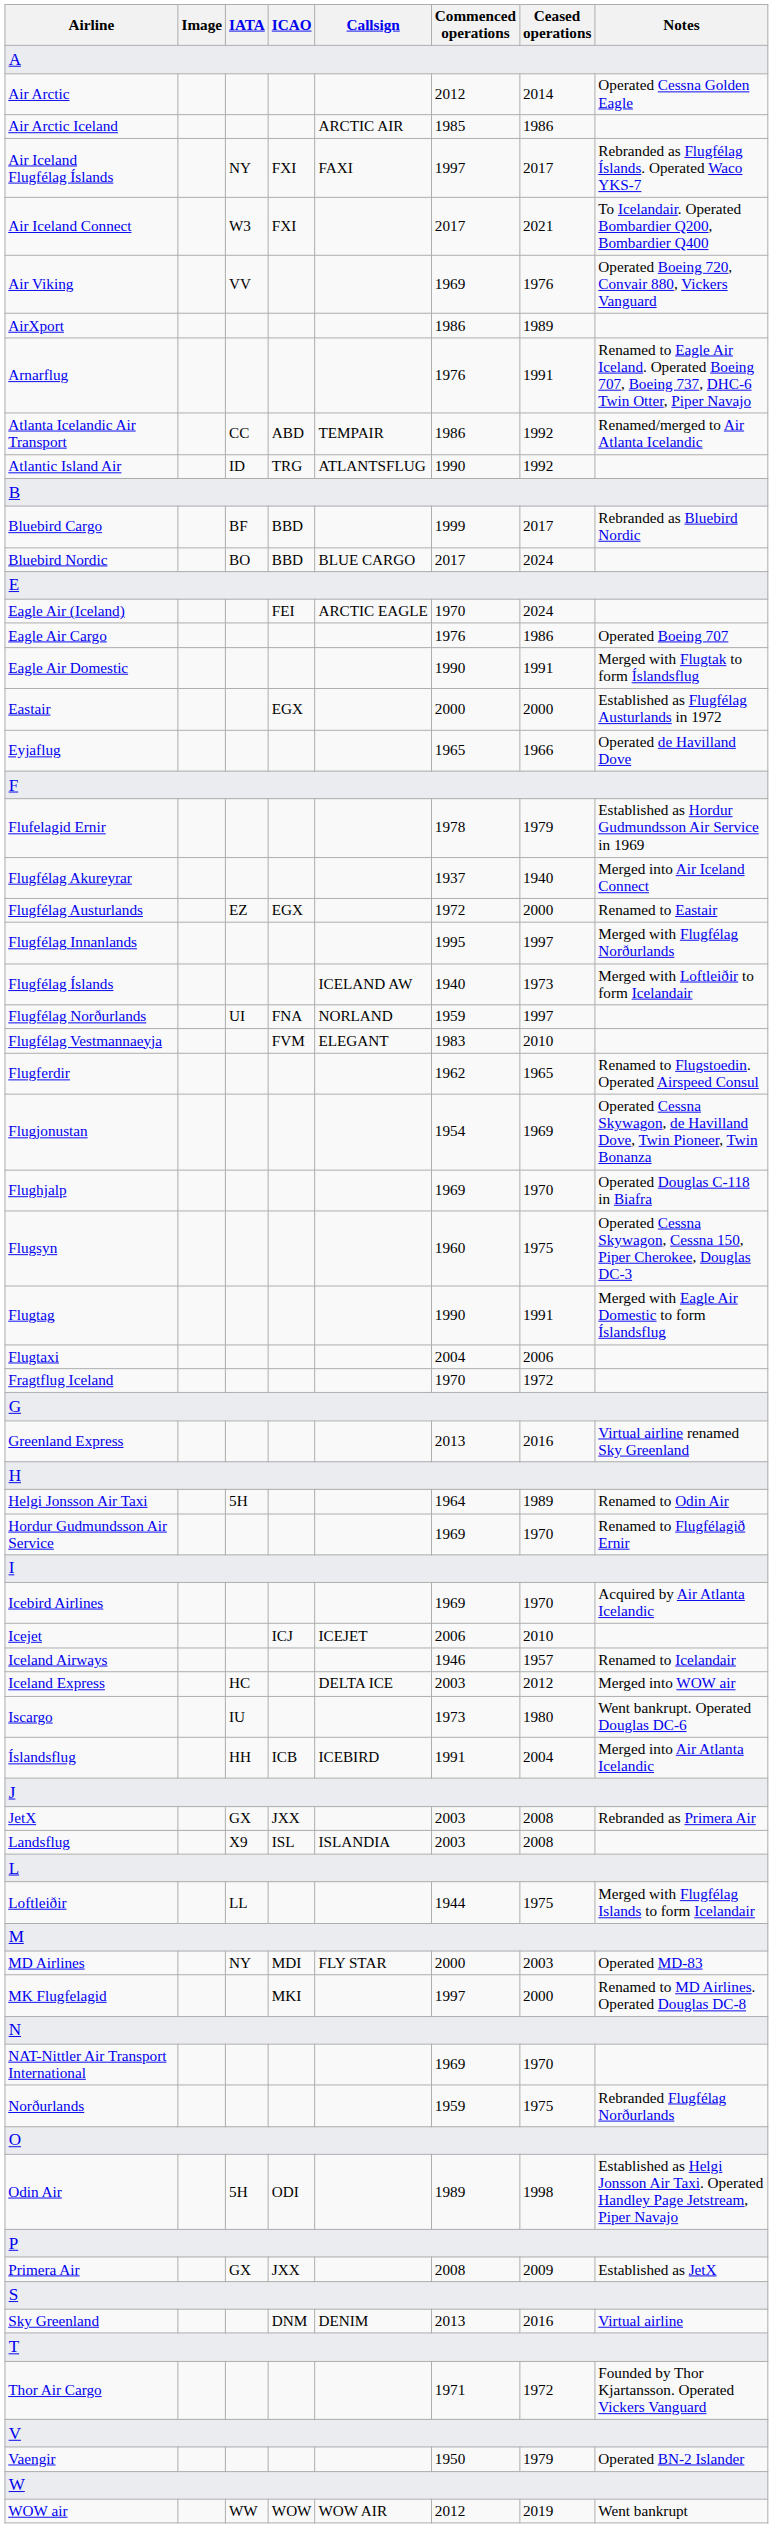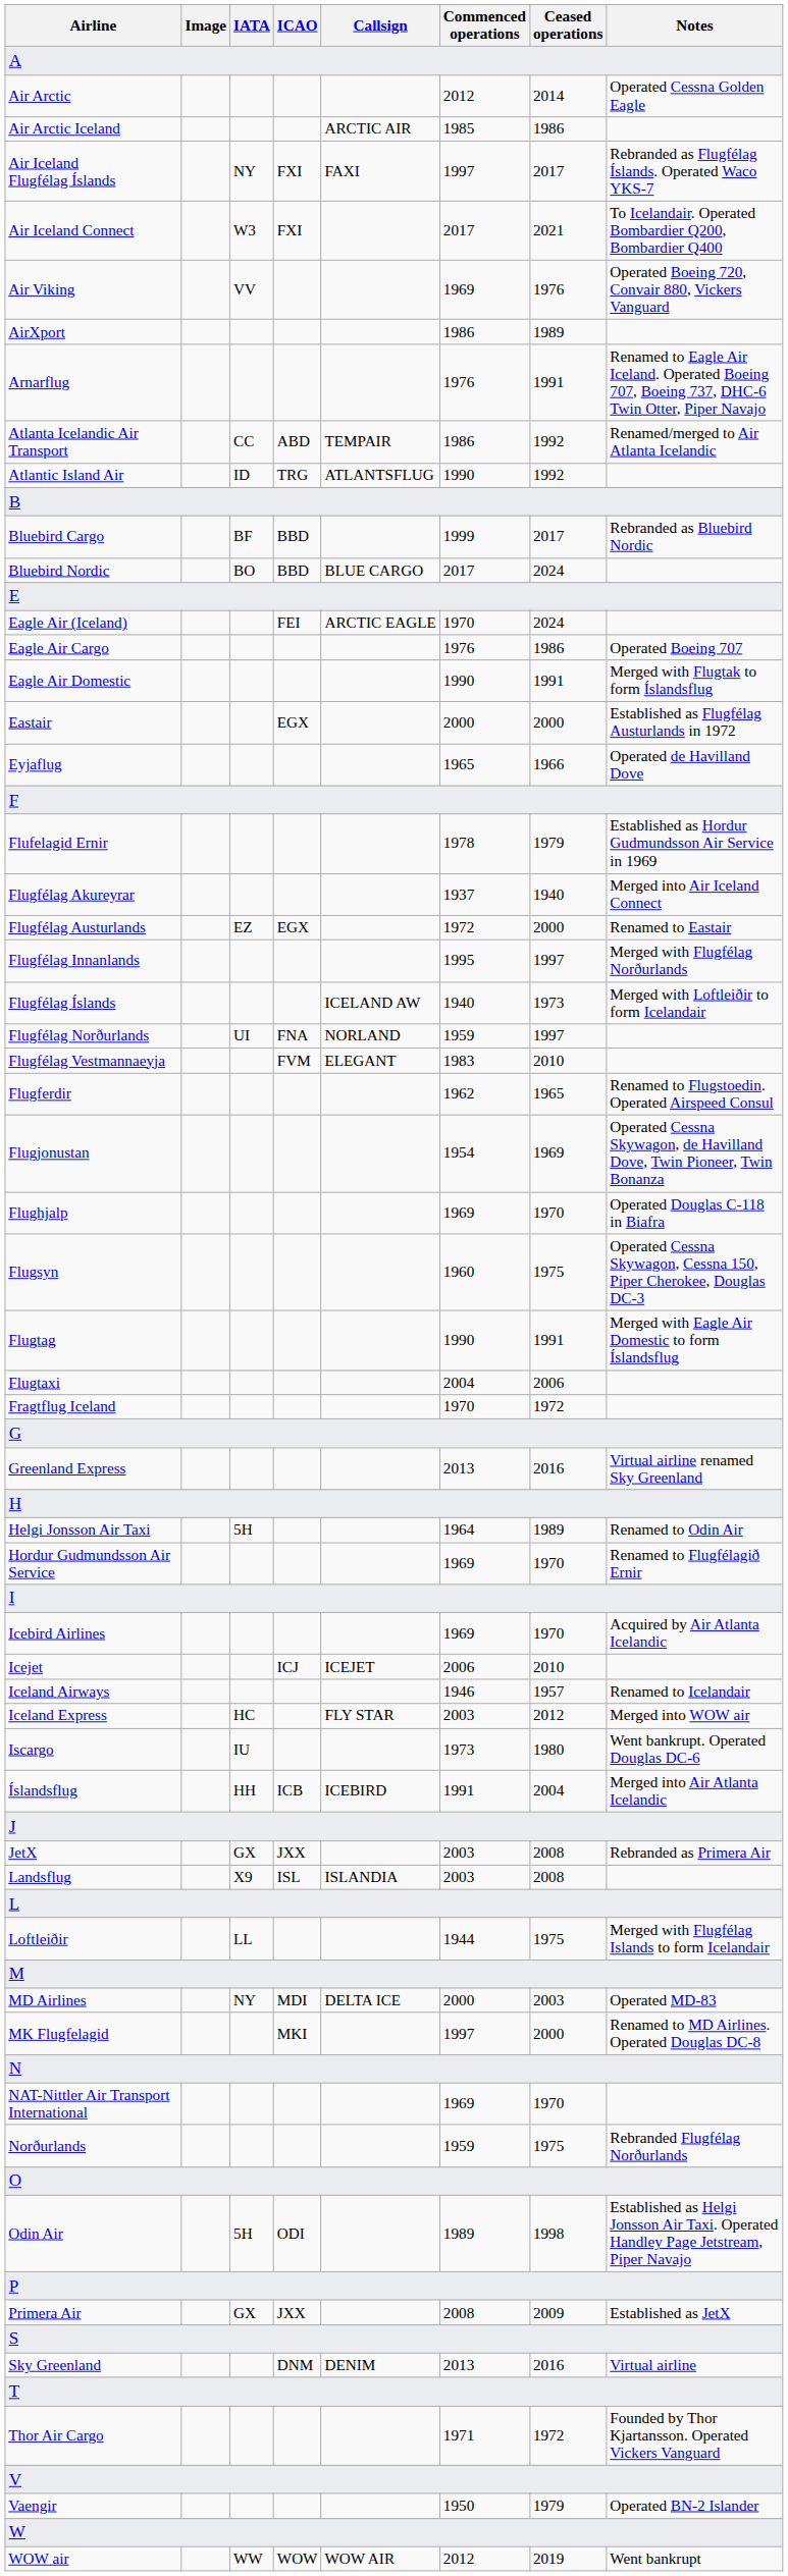 <table class="wikitable sortable" style="border-collapse:collapse; margin:auto;" border="1" cellpadding="3">
 <tr valign="middle">
 <th style="width:175px;">Airline</th>
 <th>Image</th>
 <th><a href='#'>IATA</a></th>
 <th><a href='#'>ICAO</a></th>
 <th><a href='#'>Callsign</a></th>
 <th>Commenced<br>operations</th>
 <th>Ceased<br>operations</th>
 <th style="width:175px;">Notes</th>
 </tr>
 <tr>
 <td colspan="9" style="font-size:large; background-color:#eaecf0;"><a href='#'><span>A</span></a> </td>
 </tr>
 <tr>
 <td><a href='#'>Air Arctic</a></td>
 <td></td>
 <td></td>
 <td></td>
 <td></td>
 <td>2012</td>
 <td>2014</td>
 <td>Operated <a href='#'>Cessna Golden Eagle</a></td>
 </tr>
 <tr>
 <td><a href='#'>Air Arctic Iceland</a></td>
 <td></td>
 <td></td>
 <td></td>
 <td>ARCTIC AIR</td>
 <td>1985</td>
 <td>1986</td>
 <td></td>
 </tr>
 <tr>
 <td><a href='#'>Air Iceland</a><br><a href='#'>Flugfélag Íslands</a></td>
 <td></td>
 <td>NY</td>
 <td>FXI</td>
 <td>FAXI</td>
 <td>1997</td>
 <td>2017</td>
 <td>Rebranded as <a href='#'>Flugfélag Íslands</a>. Operated <a href='#'>Waco YKS-7</a></td>
 </tr>
 <tr>
 <td><a href='#'>Air Iceland Connect</a></td>
 <td></td>
 <td>W3</td>
 <td>FXI</td>
 <td></td>
 <td>2017</td>
 <td>2021</td>
 <td>To <a href='#'>Icelandair</a>. Operated <a href='#'>Bombardier Q200</a>, <a href='#'>Bombardier Q400</a></td>
 </tr>
 <tr>
 <td><a href='#'>Air Viking</a></td>
 <td></td>
 <td>VV</td>
 <td></td>
 <td></td>
 <td>1969</td>
 <td>1976</td>
 <td>Operated <a href='#'>Boeing 720</a>, <a href='#'>Convair 880</a>, <a href='#'>Vickers Vanguard</a></td>
 </tr>
 <tr>
 <td><a href='#'>AirXport</a></td>
 <td></td>
 <td></td>
 <td></td>
 <td></td>
 <td>1986</td>
 <td>1989</td>
 <td></td>
 </tr>
 <tr>
 <td><a href='#'>Arnarflug</a></td>
 <td></td>
 <td></td>
 <td></td>
 <td></td>
 <td>1976</td>
 <td>1991</td>
 <td>Renamed to <a href='#'>Eagle Air Iceland</a>. Operated <a href='#'>Boeing 707</a>, <a href='#'>Boeing 737</a>, <a href='#'>DHC-6 Twin Otter</a>, <a href='#'>Piper Navajo</a></td>
 </tr>
 <tr>
 <td><a href='#'>Atlanta Icelandic Air Transport</a></td>
 <td></td>
 <td>CC</td>
 <td>ABD</td>
 <td>TEMPAIR</td>
 <td>1986</td>
 <td>1992</td>
 <td>Renamed/merged to <a href='#'>Air Atlanta Icelandic</a></td>
 </tr>
 <tr>
 <td><a href='#'>Atlantic Island Air</a></td>
 <td></td>
 <td>ID</td>
 <td>TRG</td>
 <td>ATLANTSFLUG</td>
 <td>1990</td>
 <td>1992</td>
 <td></td>
 </tr>
 <tr>
 <td colspan="9" style="font-size:large; background-color:#eaecf0;"><a href='#'><span>B</span></a> </td>
 </tr>
 <tr>
 <td><a href='#'>Bluebird Cargo</a></td>
 <td></td>
 <td>BF</td>
 <td>BBD</td>
 <td></td>
 <td>1999</td>
 <td>2017</td>
 <td>Rebranded as <a href='#'>Bluebird Nordic</a></td>
 </tr>
 <tr>
 <td><a href='#'>Bluebird Nordic</a></td>
 <td></td>
 <td>BO</td>
 <td>BBD</td>
 <td>BLUE CARGO</td>
 <td>2017</td>
 <td>2024</td>
 <td></td>
 </tr>
 <tr>
 <td colspan="9" style="font-size:large; background-color:#eaecf0;"><a href='#'><span>E</span></a> </td>
 </tr>
 <tr>
 <td><a href='#'>Eagle Air (Iceland)</a></td>
 <td></td>
 <td></td>
 <td>FEI</td>
 <td>ARCTIC EAGLE</td>
 <td>1970</td>
 <td>2024</td>
 <td></td>
 </tr>
 <tr>
 <td><a href='#'>Eagle Air Cargo</a></td>
 <td></td>
 <td></td>
 <td></td>
 <td></td>
 <td>1976</td>
 <td>1986</td>
 <td>Operated <a href='#'>Boeing 707</a></td>
 </tr>
 <tr>
 <td><a href='#'>Eagle Air Domestic</a></td>
 <td></td>
 <td></td>
 <td></td>
 <td></td>
 <td>1990</td>
 <td>1991</td>
 <td>Merged with <a href='#'>Flugtak</a> to form <a href='#'>Íslandsflug</a></td>
 </tr>
 <tr>
 <td><a href='#'>Eastair</a></td>
 <td></td>
 <td></td>
 <td>EGX</td>
 <td></td>
 <td>2000</td>
 <td>2000</td>
 <td>Established as <a href='#'>Flugfélag Austurlands</a>  in 1972</td>
 </tr>
 <tr>
 <td><a href='#'>Eyjaflug</a></td>
 <td></td>
 <td></td>
 <td></td>
 <td></td>
 <td>1965</td>
 <td>1966</td>
 <td>Operated <a href='#'>de Havilland Dove</a></td>
 </tr>
 <tr>
 <td colspan="9" style="font-size:large; background-color:#eaecf0;"><a href='#'><span>F</span></a> </td>
 </tr>
 <tr>
 <td><a href='#'>Flufelagid Ernir</a></td>
 <td></td>
 <td></td>
 <td></td>
 <td></td>
 <td>1978</td>
 <td>1979</td>
 <td>Established as <a href='#'>Hordur Gudmundsson Air Service</a> in 1969</td>
 </tr>
 <tr>
 <td><a href='#'>Flugfélag Akureyrar</a></td>
 <td></td>
 <td></td>
 <td></td>
 <td></td>
 <td>1937</td>
 <td>1940</td>
 <td>Merged into <a href='#'>Air Iceland Connect</a></td>
 </tr>
 <tr>
 <td><a href='#'>Flugfélag Austurlands</a></td>
 <td></td>
 <td>EZ</td>
 <td>EGX</td>
 <td></td>
 <td>1972</td>
 <td>2000</td>
 <td>Renamed to <a href='#'>Eastair</a></td>
 </tr>
 <tr>
 <td><a href='#'>Flugfélag Innanlands</a></td>
 <td></td>
 <td></td>
 <td></td>
 <td></td>
 <td>1995</td>
 <td>1997</td>
 <td>Merged with <a href='#'>Flugfélag Norðurlands</a></td>
 </tr>
 <tr>
 <td><a href='#'>Flugfélag Íslands</a></td>
 <td></td>
 <td></td>
 <td></td>
 <td>ICELAND AW</td>
 <td>1940</td>
 <td>1973</td>
 <td>Merged with <a href='#'>Loftleiðir</a> to form <a href='#'>Icelandair</a></td>
 </tr>
 <tr>
 <td><a href='#'>Flugfélag Norðurlands</a></td>
 <td></td>
 <td>UI</td>
 <td>FNA</td>
 <td>NORLAND</td>
 <td>1959</td>
 <td>1997</td>
 <td></td>
 </tr>
 <tr>
 <td><a href='#'>Flugfélag Vestmannaeyja</a></td>
 <td></td>
 <td></td>
 <td>FVM</td>
 <td>ELEGANT</td>
 <td>1983</td>
 <td>2010</td>
 <td></td>
 </tr>
 <tr>
 <td><a href='#'>Flugferdir</a></td>
 <td></td>
 <td></td>
 <td></td>
 <td></td>
 <td>1962</td>
 <td>1965</td>
 <td>Renamed to <a href='#'>Flugstoedin</a>. Operated <a href='#'>Airspeed Consul</a></td>
 </tr>
 <tr>
 <td><a href='#'>Flugjonustan</a></td>
 <td></td>
 <td></td>
 <td></td>
 <td></td>
 <td>1954</td>
 <td>1969</td>
 <td>Operated <a href='#'>Cessna Skywagon</a>, <a href='#'>de Havilland Dove</a>, <a href='#'>Twin Pioneer</a>, <a href='#'>Twin Bonanza</a></td>
 </tr>
 <tr>
 <td><a href='#'>Flughjalp</a></td>
 <td></td>
 <td></td>
 <td></td>
 <td></td>
 <td>1969</td>
 <td>1970</td>
 <td>Operated <a href='#'>Douglas C-118</a> in <a href='#'>Biafra</a></td>
 </tr>
 <tr>
 <td><a href='#'>Flugsyn</a></td>
 <td></td>
 <td></td>
 <td></td>
 <td></td>
 <td>1960</td>
 <td>1975</td>
 <td>Operated <a href='#'>Cessna Skywagon</a>, <a href='#'>Cessna 150</a>, <a href='#'>Piper Cherokee</a>, <a href='#'>Douglas DC-3</a></td>
 </tr>
 <tr>
 <td><a href='#'>Flugtag</a></td>
 <td></td>
 <td></td>
 <td></td>
 <td></td>
 <td>1990</td>
 <td>1991</td>
 <td>Merged with <a href='#'>Eagle Air Domestic</a> to form <a href='#'>Íslandsflug</a></td>
 </tr>
 <tr>
 <td><a href='#'>Flugtaxi</a></td>
 <td></td>
 <td></td>
 <td></td>
 <td></td>
 <td>2004</td>
 <td>2006</td>
 <td></td>
 </tr>
 <tr>
 <td><a href='#'>Fragtflug Iceland</a></td>
 <td></td>
 <td></td>
 <td></td>
 <td></td>
 <td>1970</td>
 <td>1972</td>
 <td></td>
 </tr>
 <tr>
 <td colspan="9" style="font-size:large; background-color:#eaecf0;"><a href='#'><span>G</span></a> </td>
 </tr>
 <tr>
 <td><a href='#'>Greenland Express</a></td>
 <td></td>
 <td></td>
 <td></td>
 <td></td>
 <td>2013</td>
 <td>2016</td>
 <td><a href='#'>Virtual airline</a> renamed <a href='#'>Sky Greenland</a></td>
 </tr>
 <tr>
 <td colspan="9" style="font-size:large; background-color:#eaecf0;"><a href='#'><span>H</span></a> </td>
 </tr>
 <tr>
 <td><a href='#'>Helgi Jonsson Air Taxi</a></td>
 <td></td>
 <td>5H</td>
 <td></td>
 <td></td>
 <td>1964</td>
 <td>1989</td>
 <td>Renamed to <a href='#'>Odin Air</a></td>
 </tr>
 <tr>
 <td><a href='#'>Hordur Gudmundsson Air Service</a></td>
 <td></td>
 <td></td>
 <td></td>
 <td></td>
 <td>1969</td>
 <td>1970</td>
 <td>Renamed to <a href='#'>Flugfélagið Ernir</a></td>
 </tr>
 <tr>
 <td colspan="9" style="font-size:large; background-color:#eaecf0;"><a href='#'><span>I</span></a> </td>
 </tr>
 <tr>
 <td><a href='#'>Icebird Airlines</a></td>
 <td></td>
 <td></td>
 <td></td>
 <td></td>
 <td>1969</td>
 <td>1970</td>
 <td>Acquired by <a href='#'>Air Atlanta Icelandic</a></td>
 </tr>
 <tr>
 <td><a href='#'>Icejet</a></td>
 <td></td>
 <td></td>
 <td>ICJ</td>
 <td>ICEJET</td>
 <td>2006</td>
 <td>2010</td>
 <td></td>
 </tr>
 <tr>
 <td><a href='#'>Iceland Airways</a></td>
 <td></td>
 <td></td>
 <td></td>
 <td></td>
 <td>1946</td>
 <td>1957</td>
 <td>Renamed to <a href='#'>Icelandair</a></td>
 </tr>
 <tr>
 <td><a href='#'>Iceland Express</a></td>
 <td></td>
 <td>HC</td>
 <td></td>
-<td>DELTA ICE</td>
+<td>FLY STAR</td>
 <td>2003</td>
 <td>2012</td>
 <td>Merged into <a href='#'>WOW air</a></td>
 </tr>
 <tr>
 <td><a href='#'>Iscargo</a></td>
 <td></td>
 <td>IU</td>
 <td></td>
 <td></td>
 <td>1973</td>
 <td>1980</td>
 <td>Went bankrupt. Operated <a href='#'>Douglas DC-6</a></td>
 </tr>
 <tr>
 <td><a href='#'>Íslandsflug</a></td>
 <td></td>
 <td>HH</td>
 <td>ICB</td>
 <td>ICEBIRD</td>
 <td>1991</td>
 <td>2004</td>
 <td>Merged into <a href='#'>Air Atlanta Icelandic</a></td>
 </tr>
 <tr>
 <td colspan="9" style="font-size:large; background-color:#eaecf0;"><a href='#'><span>J</span></a> </td>
 </tr>
 <tr>
 <td><a href='#'>JetX</a></td>
 <td></td>
 <td>GX</td>
 <td>JXX</td>
 <td></td>
 <td>2003</td>
 <td>2008</td>
 <td>Rebranded as <a href='#'>Primera Air</a></td>
 </tr>
 <tr>
 <td><a href='#'>Landsflug</a></td>
 <td></td>
 <td>X9</td>
 <td>ISL</td>
 <td>ISLANDIA</td>
 <td>2003</td>
 <td>2008</td>
 <td></td>
 </tr>
 <tr>
 <td colspan="9" style="font-size:large; background-color:#eaecf0;"><a href='#'><span>L</span></a> </td>
 </tr>
 <tr>
 <td><a href='#'>Loftleiðir</a></td>
 <td></td>
 <td>LL</td>
 <td></td>
 <td></td>
 <td>1944</td>
 <td>1975</td>
 <td>Merged with <a href='#'>Flugfélag Islands</a> to form <a href='#'>Icelandair</a></td>
 </tr>
 <tr>
 <td colspan="9" style="font-size:large; background-color:#eaecf0;"><a href='#'><span>M</span></a> </td>
 </tr>
 <tr>
 <td><a href='#'>MD Airlines</a></td>
 <td></td>
 <td>NY</td>
 <td>MDI</td>
-<td>FLY STAR</td>
+<td>DELTA ICE</td>
 <td>2000</td>
 <td>2003</td>
 <td>Operated <a href='#'>MD-83</a></td>
 </tr>
 <tr>
 <td><a href='#'>MK Flugfelagid</a></td>
 <td></td>
 <td></td>
 <td>MKI</td>
 <td></td>
 <td>1997</td>
 <td>2000</td>
 <td>Renamed to <a href='#'>MD Airlines</a>. Operated <a href='#'>Douglas DC-8</a></td>
 </tr>
 <tr>
 <td colspan="9" style="font-size:large; background-color:#eaecf0;"><a href='#'><span>N</span></a> </td>
 </tr>
 <tr>
 <td><a href='#'>NAT-Nittler Air Transport International</a></td>
 <td></td>
 <td></td>
 <td></td>
 <td></td>
 <td>1969</td>
 <td>1970</td>
 <td></td>
 </tr>
 <tr>
 <td><a href='#'>Norðurlands</a></td>
 <td></td>
 <td></td>
 <td></td>
 <td></td>
 <td>1959</td>
 <td>1975</td>
 <td>Rebranded <a href='#'>Flugfélag Norðurlands</a></td>
 </tr>
 <tr>
 <td colspan="9" style="font-size:large; background-color:#eaecf0;"><a href='#'><span>O</span></a> </td>
 </tr>
 <tr>
 <td><a href='#'>Odin Air</a></td>
 <td></td>
 <td>5H</td>
 <td>ODI</td>
 <td></td>
 <td>1989</td>
 <td>1998</td>
 <td>Established as <a href='#'>Helgi Jonsson Air Taxi</a>. Operated <a href='#'>Handley Page Jetstream</a>, <a href='#'>Piper Navajo</a></td>
 </tr>
 <tr>
 <td colspan="9" style="font-size:large; background-color:#eaecf0;"><a href='#'><span>P</span></a> </td>
 </tr>
 <tr>
 <td><a href='#'>Primera Air</a></td>
 <td></td>
 <td>GX</td>
 <td>JXX</td>
 <td></td>
 <td>2008</td>
 <td>2009</td>
 <td>Established as <a href='#'>JetX</a></td>
 </tr>
 <tr>
 <td colspan="9" style="font-size:large; background-color:#eaecf0;"><a href='#'><span>S</span></a> </td>
 </tr>
 <tr>
 <td><a href='#'>Sky Greenland</a></td>
 <td></td>
 <td></td>
 <td>DNM</td>
 <td>DENIM</td>
 <td>2013</td>
 <td>2016</td>
 <td><a href='#'>Virtual airline</a></td>
 </tr>
 <tr>
 <td colspan="9" style="font-size:large; background-color:#eaecf0;"><a href='#'><span>T</span></a> </td>
 </tr>
 <tr>
 <td><a href='#'>Thor Air Cargo</a></td>
 <td></td>
 <td></td>
 <td></td>
 <td></td>
 <td>1971</td>
 <td>1972</td>
 <td>Founded by Thor Kjartansson. Operated <a href='#'>Vickers Vanguard</a></td>
 </tr>
 <tr>
 <td colspan="9" style="font-size:large; background-color:#eaecf0;"><a href='#'><span>V</span></a> </td>
 </tr>
 <tr>
 <td><a href='#'>Vaengir</a></td>
 <td></td>
 <td></td>
 <td></td>
 <td></td>
 <td>1950</td>
 <td>1979</td>
 <td>Operated <a href='#'>BN-2 Islander</a></td>
 </tr>
 <tr>
 <td colspan="9" style="font-size:large; background-color:#eaecf0;"><a href='#'><span>W</span></a> </td>
 </tr>
 <tr>
 <td><a href='#'>WOW air</a></td>
 <td></td>
 <td>WW</td>
 <td>WOW</td>
 <td>WOW AIR</td>
 <td>2012</td>
 <td>2019</td>
 <td>Went bankrupt</td>
 </tr>
 </table>
